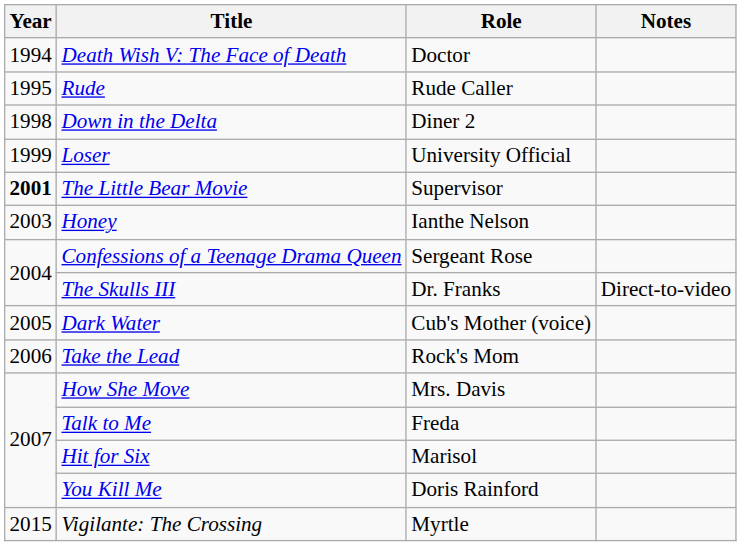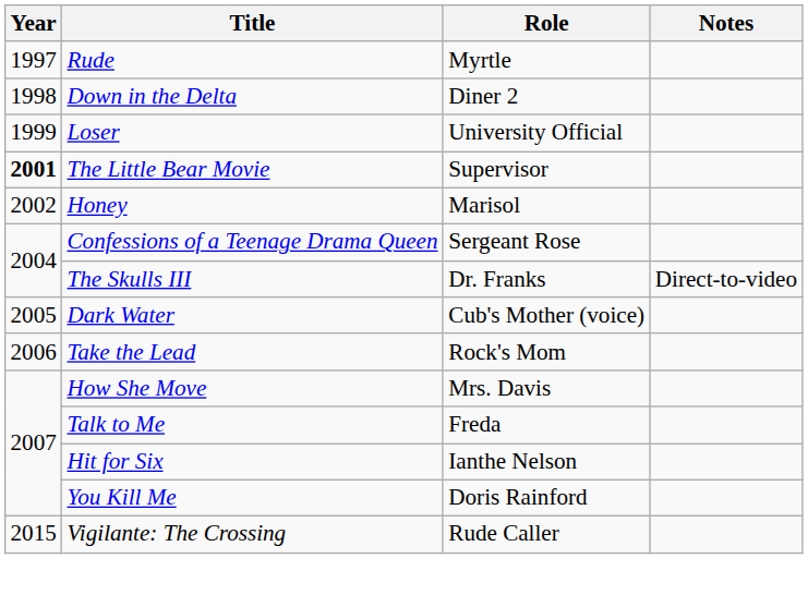 <table class="wikitable sortable">
 <tr>
 <th>Year</th>
 <th>Title</th>
 <th>Role</th>
 <th class="unsortable">Notes</th>
 </tr>
 <tr>
-<td>1994</td>
-<td><em><a href='#'>Death Wish V: The Face of Death</a></em></td>
-<td>Doctor</td>
-<td></td>
-</tr>
-<tr>
-<td>1995</td>
+<td>1997</td>
 <td><a href='#'><em>Rude</em></a></td>
-<td>Rude Caller</td>
+<td>Myrtle</td>
 <td></td>
 </tr>
 <tr>
 <td>1998</td>
 <td><em><a href='#'>Down in the Delta</a></em></td>
 <td>Diner 2</td>
 <td></td>
 </tr>
 <tr>
 <td>1999</td>
 <td><a href='#'><em>Loser</em></a></td>
 <td>University Official</td>
 <td></td>
 </tr>
 <tr>
 <td><strong>2001</strong></td>
 <td data-sort-value="Little Bear Movie, The"><em><a href='#'>The Little Bear Movie</a></em></td>
 <td>Supervisor</td>
 <td></td>
 </tr>
 <tr>
-<td>2003</td>
+<td>2002</td>
 <td><a href='#'><em>Honey</em></a></td>
-<td>Ianthe Nelson</td>
+<td>Marisol</td>
 <td></td>
 </tr>
 <tr>
 <td rowspan=2>2004</td>
 <td><em><a href='#'>Confessions of a Teenage Drama Queen</a></em></td>
 <td>Sergeant Rose</td>
 <td></td>
 </tr>
 <tr>
 <td data-sort-value="Skulls III, The"><em><a href='#'>The Skulls III</a></em></td>
 <td>Dr. Franks</td>
 <td>Direct-to-video</td>
 </tr>
 <tr>
 <td>2005</td>
 <td><a href='#'><em>Dark Water</em></a></td>
 <td>Cub's Mother (voice)</td>
 <td></td>
 </tr>
 <tr>
 <td>2006</td>
 <td><em><a href='#'>Take the Lead</a></em></td>
 <td>Rock's Mom</td>
 <td></td>
 </tr>
 <tr>
 <td rowspan=4>2007</td>
 <td><em><a href='#'>How She Move</a></em></td>
 <td>Mrs. Davis</td>
 <td></td>
 </tr>
 <tr>
 <td><a href='#'><em>Talk to Me</em></a></td>
 <td>Freda</td>
 <td></td>
 </tr>
 <tr>
 <td><a href='#'><em>Hit for Six</em></a></td>
-<td>Marisol</td>
+<td>Ianthe Nelson</td>
 <td></td>
 </tr>
 <tr>
 <td><em><a href='#'>You Kill Me</a></em></td>
 <td>Doris Rainford</td>
 <td></td>
 </tr>
 <tr>
 <td>2015</td>
 <td><em>Vigilante: The Crossing</em></td>
-<td>Myrtle</td>
+<td>Rude Caller</td>
 <td></td>
 </tr>
 </table>
